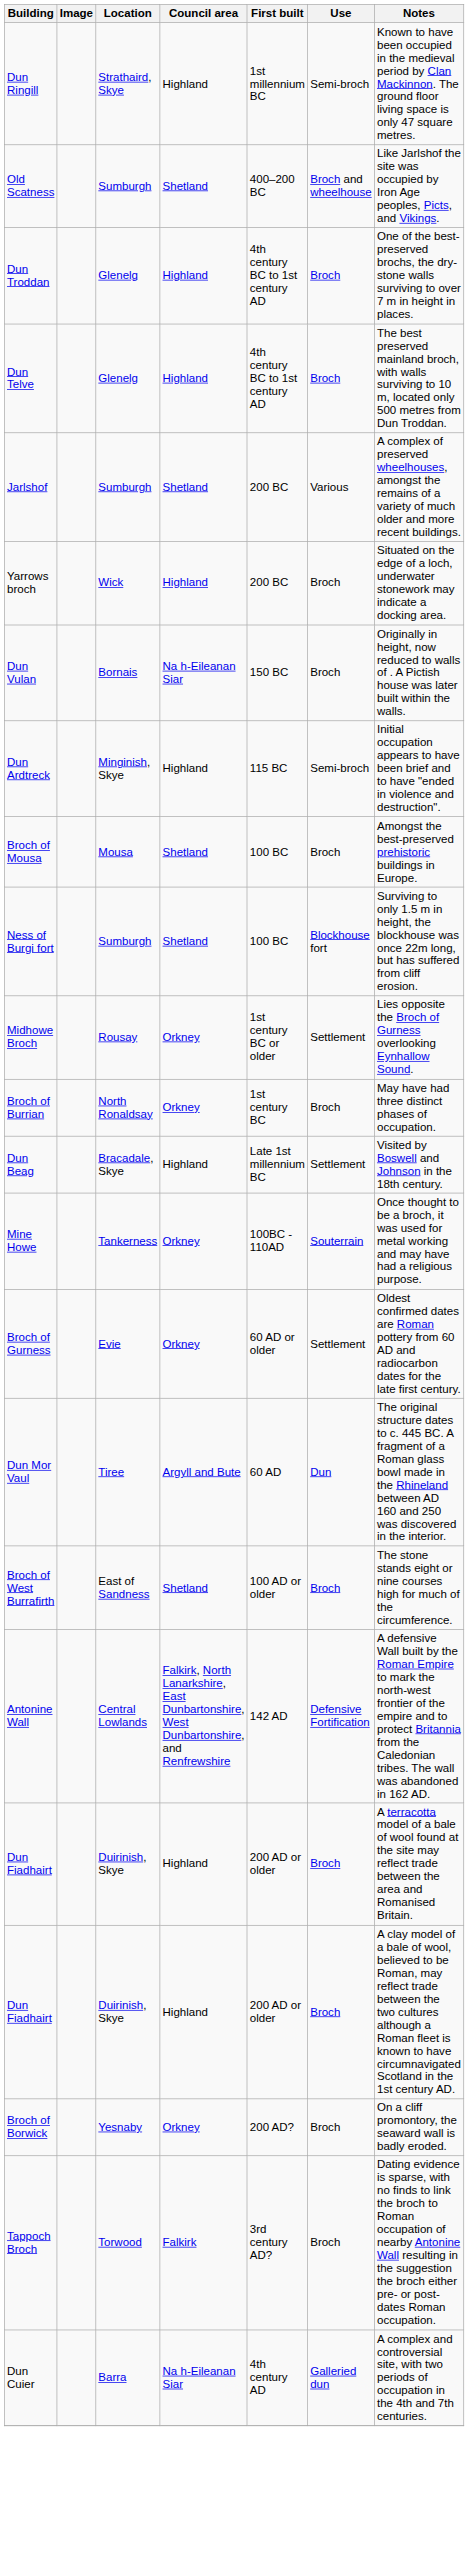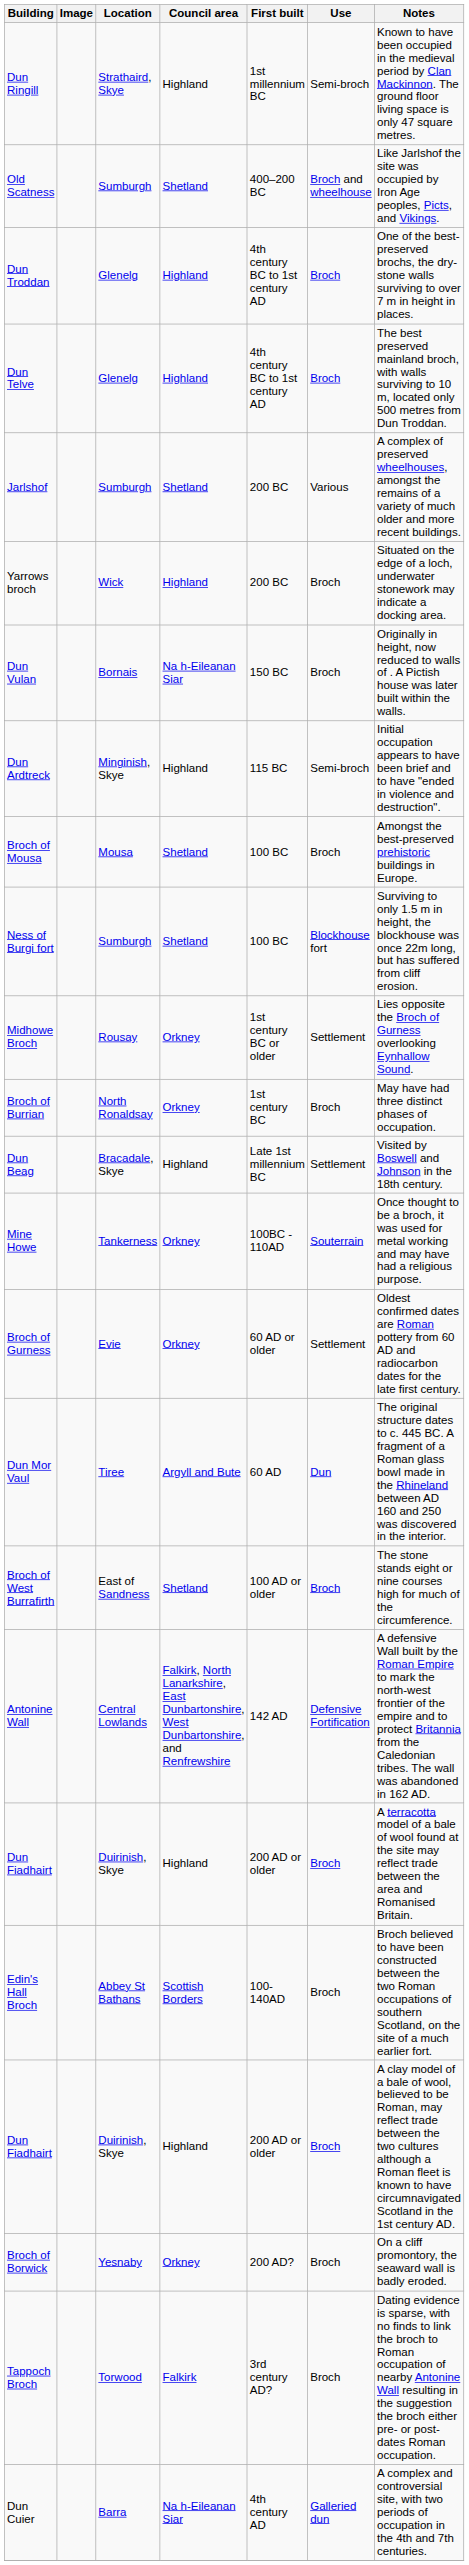 <table class="wikitable sortable">
 <tr>
 <th>Building</th>
 <th>Image</th>
 <th>Location</th>
 <th>Council area</th>
 <th>First built</th>
 <th>Use</th>
 <th>Notes</th>
 </tr>
 <tr>
 <td><a href='#'>Dun Ringill</a></td>
 <td></td>
 <td><a href='#'>Strathaird</a>, <a href='#'>Skye</a></td>
 <td>Highland</td>
 <td>1st millennium BC</td>
 <td>Semi-broch</td>
 <td>Known to have been occupied in the medieval period by <a href='#'>Clan Mackinnon</a>. The ground floor living space is only 47 square metres.</td>
 </tr>
 <tr>
 <td><a href='#'>Old Scatness</a></td>
 <td></td>
 <td><a href='#'>Sumburgh</a></td>
 <td><a href='#'>Shetland</a></td>
 <td>400–200 BC</td>
 <td><a href='#'>Broch</a> and <a href='#'>wheelhouse</a></td>
 <td>Like Jarlshof the site was occupied by Iron Age peoples, <a href='#'>Picts</a>, and <a href='#'>Vikings</a>.</td>
 </tr>
 <tr>
 <td><a href='#'>Dun Troddan</a></td>
 <td></td>
 <td><a href='#'>Glenelg</a></td>
 <td><a href='#'>Highland</a></td>
 <td>4th century BC to 1st century AD</td>
 <td><a href='#'>Broch</a></td>
 <td>One of the best-preserved brochs,  the dry-stone walls surviving to over 7 m in height in places.</td>
 </tr>
 <tr>
 <td><a href='#'>Dun Telve</a></td>
 <td></td>
 <td><a href='#'>Glenelg</a></td>
 <td><a href='#'>Highland</a></td>
 <td>4th century BC to 1st century AD</td>
 <td><a href='#'>Broch</a></td>
 <td>The best preserved mainland broch, with walls surviving to 10 m, located only 500 metres from Dun Troddan.</td>
 </tr>
 <tr>
 <td><a href='#'>Jarlshof</a></td>
 <td></td>
 <td><a href='#'>Sumburgh</a></td>
 <td><a href='#'>Shetland</a></td>
 <td>200 BC</td>
 <td>Various</td>
 <td>A complex of preserved <a href='#'>wheelhouses</a>, amongst the remains of a variety of much older and more recent buildings.</td>
 </tr>
 <tr>
 <td>Yarrows broch</td>
 <td></td>
 <td><a href='#'>Wick</a></td>
 <td><a href='#'>Highland</a></td>
 <td>200 BC</td>
 <td>Broch</td>
 <td>Situated on the edge of a loch, underwater stonework may indicate a docking area.</td>
 </tr>
 <tr>
 <td><a href='#'>Dun Vulan</a></td>
 <td></td>
 <td><a href='#'>Bornais</a></td>
 <td><a href='#'>Na h-Eileanan Siar</a></td>
 <td>150 BC</td>
 <td>Broch</td>
 <td>Originally  in height, now reduced to walls of . A Pictish house was later built within the walls.</td>
 </tr>
 <tr>
 <td><a href='#'>Dun Ardtreck</a></td>
 <td></td>
 <td><a href='#'>Minginish</a>, Skye</td>
 <td>Highland</td>
 <td>115 BC</td>
 <td>Semi-broch</td>
 <td>Initial occupation appears to have been brief and to have "ended in violence and destruction". </td>
 </tr>
 <tr>
 <td><a href='#'>Broch of Mousa</a></td>
 <td></td>
 <td><a href='#'>Mousa</a></td>
 <td><a href='#'>Shetland</a></td>
 <td>100 BC</td>
 <td>Broch</td>
 <td>Amongst the best-preserved <a href='#'>prehistoric</a> buildings in Europe.</td>
 </tr>
 <tr>
 <td><a href='#'>Ness of Burgi fort</a></td>
 <td></td>
 <td><a href='#'>Sumburgh</a></td>
 <td><a href='#'>Shetland</a></td>
 <td>100 BC</td>
 <td><a href='#'>Blockhouse</a> fort</td>
 <td>Surviving to only 1.5 m in height, the blockhouse was once 22m long, but has suffered from cliff erosion.</td>
 </tr>
 <tr>
 <td><a href='#'>Midhowe Broch</a></td>
 <td></td>
 <td><a href='#'>Rousay</a></td>
 <td><a href='#'>Orkney</a></td>
 <td>1st century BC or older</td>
 <td>Settlement</td>
 <td>Lies opposite the <a href='#'>Broch of Gurness</a> overlooking <a href='#'>Eynhallow Sound</a>.</td>
 </tr>
 <tr>
 <td><a href='#'>Broch of Burrian</a></td>
 <td></td>
 <td><a href='#'>North Ronaldsay</a></td>
 <td><a href='#'>Orkney</a></td>
 <td>1st century BC</td>
 <td>Broch</td>
 <td>May have had three distinct phases of occupation.</td>
 </tr>
 <tr>
 <td><a href='#'>Dun Beag</a></td>
 <td></td>
 <td><a href='#'>Bracadale</a>, Skye</td>
 <td>Highland</td>
 <td>Late 1st millennium BC</td>
 <td>Settlement</td>
 <td>Visited by <a href='#'>Boswell</a> and <a href='#'>Johnson</a> in the 18th century.</td>
 </tr>
 <tr>
 <td><a href='#'>Mine Howe</a></td>
 <td></td>
 <td><a href='#'>Tankerness</a></td>
 <td><a href='#'>Orkney</a></td>
 <td>100BC - 110AD</td>
 <td><a href='#'>Souterrain</a></td>
 <td>Once thought to be a broch, it was used for metal working and may have had a religious purpose.</td>
 </tr>
 <tr>
 <td><a href='#'>Broch of Gurness</a></td>
 <td></td>
 <td><a href='#'>Evie</a></td>
 <td><a href='#'>Orkney</a></td>
 <td>60 AD or older</td>
 <td>Settlement</td>
 <td>Oldest confirmed dates are <a href='#'>Roman</a> pottery from 60 AD and radiocarbon dates for the late first century.</td>
 </tr>
 <tr>
 <td><a href='#'>Dun Mor Vaul</a></td>
 <td></td>
 <td><a href='#'>Tiree</a></td>
 <td><a href='#'>Argyll and Bute</a></td>
 <td>60 AD</td>
 <td><a href='#'>Dun</a></td>
 <td>The original structure dates to c. 445 BC. A fragment of a Roman glass bowl made in the <a href='#'>Rhineland</a> between AD 160 and 250 was discovered in the interior.</td>
 </tr>
 <tr>
 <td><a href='#'>Broch of West Burrafirth</a></td>
 <td></td>
 <td>East of <a href='#'>Sandness</a></td>
 <td><a href='#'>Shetland</a></td>
 <td>100 AD or older</td>
 <td><a href='#'>Broch</a></td>
 <td>The stone stands eight or nine courses high for much of the circumference.</td>
 </tr>
 <tr>
 <td><a href='#'>Antonine Wall</a></td>
 <td></td>
 <td><a href='#'>Central Lowlands</a></td>
 <td><a href='#'>Falkirk</a>, <a href='#'>North Lanarkshire</a>, <a href='#'>East Dunbartonshire</a>, <a href='#'>West Dunbartonshire</a>, and <a href='#'>Renfrewshire</a></td>
 <td>142 AD</td>
 <td><a href='#'>Defensive Fortification</a></td>
 <td>A defensive Wall built by the <a href='#'>Roman Empire</a> to mark the north-west frontier of the empire and to protect <a href='#'>Britannia</a> from the Caledonian tribes. The wall was abandoned in 162 AD.</td>
 </tr>
 <tr>
 <td><a href='#'>Dun Fiadhairt</a></td>
 <td></td>
 <td><a href='#'>Duirinish</a>, Skye</td>
 <td>Highland</td>
 <td>200 AD or older</td>
 <td><a href='#'>Broch</a></td>
 <td>A <a href='#'>terracotta</a> model of a bale of wool found at the site may reflect trade between the area and Romanised Britain.</td>
 </tr>
 <tr>
+<td><a href='#'>Edin's Hall Broch</a></td>
+<td></td>
+<td><a href='#'>Abbey St Bathans</a></td>
+<td><a href='#'>Scottish Borders</a></td>
+<td>100-140AD</td>
+<td>Broch</td>
+<td>Broch believed to have been constructed between the two Roman occupations of southern Scotland, on the site of a much earlier fort.</td>
+</tr>
+<tr>
 <td><a href='#'>Dun Fiadhairt</a></td>
 <td></td>
 <td><a href='#'>Duirinish</a>, Skye</td>
 <td>Highland</td>
 <td>200 AD or older</td>
 <td><a href='#'>Broch</a></td>
 <td>A clay model of a bale of wool, believed to be Roman, may reflect trade between the two cultures although a Roman fleet is known to have circumnavigated Scotland in the 1st century AD.</td>
 </tr>
 <tr>
 <td><a href='#'>Broch of Borwick</a></td>
 <td></td>
 <td><a href='#'>Yesnaby</a></td>
 <td><a href='#'>Orkney</a></td>
 <td>200 AD?</td>
 <td>Broch</td>
 <td>On a cliff promontory, the seaward wall is badly eroded.</td>
 </tr>
 <tr>
 <td><a href='#'>Tappoch Broch</a></td>
 <td></td>
 <td><a href='#'>Torwood</a></td>
 <td><a href='#'>Falkirk</a></td>
 <td>3rd century AD?</td>
 <td>Broch</td>
 <td>Dating evidence is sparse, with no finds to link the broch to Roman occupation of nearby <a href='#'>Antonine Wall</a> resulting in the suggestion the broch either pre- or post- dates Roman occupation.</td>
 </tr>
 <tr>
 <td>Dun Cuier</td>
 <td></td>
 <td><a href='#'>Barra</a></td>
 <td><a href='#'>Na h-Eileanan Siar</a></td>
 <td>4th century AD</td>
 <td><a href='#'>Galleried dun</a></td>
 <td>A complex and controversial site, with two periods of occupation in the 4th and 7th centuries.</td>
 </tr>
 <tr>
 </tr>
 </table>
